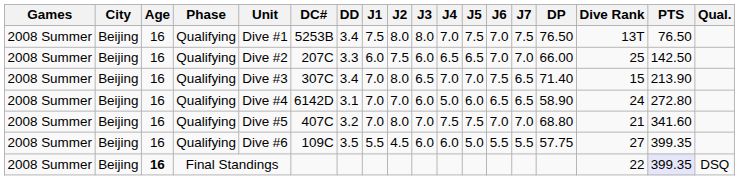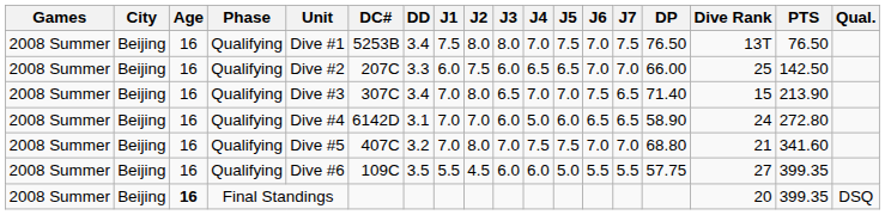 <table class="wikitable">
 <tr>
 <th>Games</th>
 <th>City</th>
 <th>Age</th>
 <th>Phase</th>
 <th>Unit</th>
 <th>DC#</th>
 <th>DD</th>
 <th>J1</th>
 <th>J2</th>
 <th>J3</th>
 <th>J4</th>
 <th>J5</th>
 <th>J6</th>
 <th>J7</th>
 <th>DP</th>
 <th>Dive Rank</th>
 <th>PTS</th>
 <th>Qual.</th>
 </tr>
 <tr>
 <td>2008 Summer</td>
 <td>Beijing</td>
 <td align="center">16</td>
 <td>Qualifying</td>
 <td>Dive #1</td>
 <td align="right">5253B</td>
 <td>3.4</td>
 <td>7.5</td>
 <td>8.0</td>
 <td>8.0</td>
 <td>7.0</td>
 <td>7.5</td>
 <td>7.0</td>
 <td>7.5</td>
 <td align="right">76.50</td>
 <td align="right">13T</td>
 <td align="right">76.50</td>
 <td></td>
 </tr>
 <tr>
 <td>2008 Summer</td>
 <td>Beijing</td>
 <td align="center">16</td>
 <td>Qualifying</td>
 <td>Dive #2</td>
 <td align="right">207C</td>
 <td>3.3</td>
 <td>6.0</td>
 <td>7.5</td>
 <td>6.0</td>
 <td>6.5</td>
 <td>6.5</td>
 <td>7.0</td>
 <td>7.0</td>
 <td align="right">66.00</td>
 <td align="right">25</td>
 <td align="right">142.50</td>
 <td></td>
 </tr>
 <tr>
 <td>2008 Summer</td>
 <td>Beijing</td>
 <td align="center">16</td>
 <td>Qualifying</td>
 <td>Dive #3</td>
 <td align="right">307C</td>
 <td>3.4</td>
 <td>7.0</td>
 <td>8.0</td>
 <td>6.5</td>
 <td>7.0</td>
 <td>7.0</td>
 <td>7.5</td>
 <td>6.5</td>
 <td align="right">71.40</td>
 <td align="right">15</td>
 <td align="right">213.90</td>
 <td></td>
 </tr>
 <tr>
 <td>2008 Summer</td>
 <td>Beijing</td>
 <td align="center">16</td>
 <td>Qualifying</td>
 <td>Dive #4</td>
 <td align="right">6142D</td>
 <td>3.1</td>
 <td>7.0</td>
 <td>7.0</td>
 <td>6.0</td>
 <td>5.0</td>
 <td>6.0</td>
 <td>6.5</td>
 <td>6.5</td>
 <td align="right">58.90</td>
 <td align="right">24</td>
 <td align="right">272.80</td>
 <td></td>
 </tr>
 <tr>
 <td>2008 Summer</td>
 <td>Beijing</td>
 <td align="center">16</td>
 <td>Qualifying</td>
 <td>Dive #5</td>
 <td align="right">407C</td>
 <td>3.2</td>
 <td>7.0</td>
 <td>8.0</td>
 <td>7.0</td>
 <td>7.5</td>
 <td>7.5</td>
 <td>7.0</td>
 <td>7.0</td>
 <td align="right">68.80</td>
 <td align="right">21</td>
 <td align="right">341.60</td>
 <td></td>
 </tr>
 <tr>
 <td>2008 Summer</td>
 <td>Beijing</td>
 <td align="center">16</td>
 <td>Qualifying</td>
 <td>Dive #6</td>
 <td align="right">109C</td>
 <td>3.5</td>
 <td>5.5</td>
 <td>4.5</td>
 <td>6.0</td>
 <td>6.0</td>
 <td>5.0</td>
 <td>5.5</td>
 <td>5.5</td>
 <td align="right">57.75</td>
 <td align="right">27</td>
 <td align="right">399.35</td>
 <td></td>
 </tr>
 <tr>
 <td>2008 Summer</td>
 <td>Beijing</td>
 <td align="center"><strong>16</strong></td>
 <td colspan="2" align="center">Final Standings</td>
 <td></td>
 <td></td>
 <td></td>
 <td></td>
 <td></td>
 <td></td>
 <td></td>
 <td></td>
 <td></td>
 <td></td>
-<td align="right">22</td>
-<td align="right" style="background: lavender;">399.35</td>
+<td align="right">20</td>
+<td align="right">399.35</td>
 <td align="center">DSQ</td>
 </tr>
 </table>
